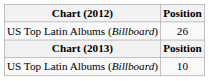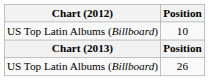 <table class="wikitable">
 <tr>
 <th>Chart (2012)</th>
 <th>Position</th>
 </tr>
 <tr>
 <td>US Top Latin Albums (<em>Billboard</em>)</td>
-<td style="text-align:center;">26</td>
+<td style="text-align:center;">10</td>
 </tr>
 <tr>
 <th>Chart (2013)</th>
 <th>Position</th>
 </tr>
 <tr>
 <td>US Top Latin Albums (<em>Billboard</em>)</td>
-<td style="text-align:center;">10</td>
+<td style="text-align:center;">26</td>
 </tr>
 </table>
